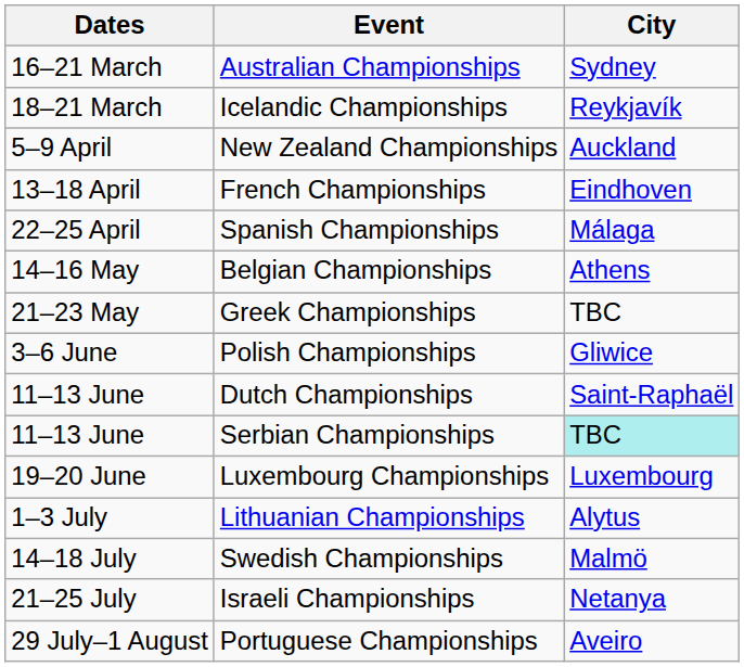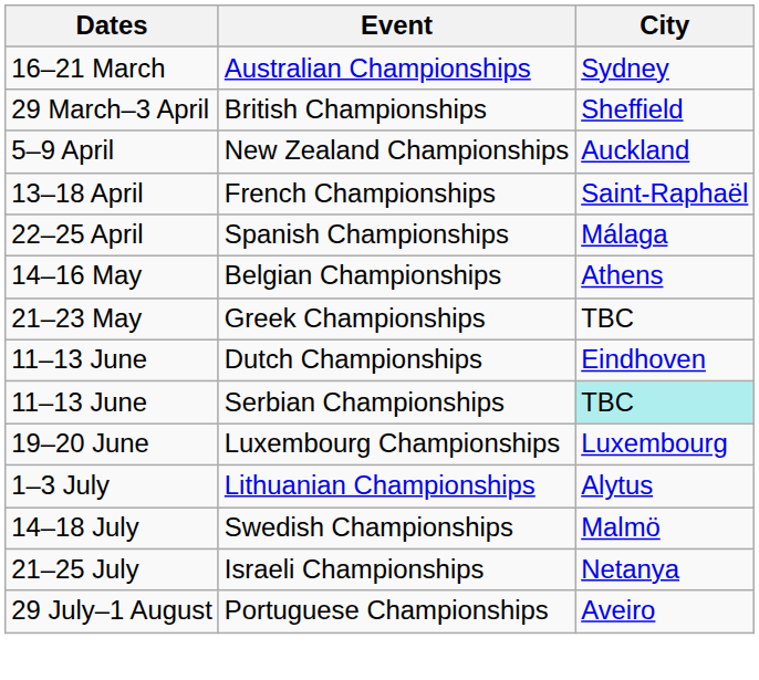 <table class="wikitable">
 <tr>
 <th>Dates</th>
 <th>Event</th>
 <th>City</th>
 </tr>
 <tr>
 <td>16–21 March</td>
 <td> <a href='#'>Australian Championships</a></td>
 <td><a href='#'>Sydney</a></td>
 </tr>
 <tr>
-<td>18–21 March</td>
-<td> Icelandic Championships</td>
-<td><a href='#'>Reykjavík</a></td>
+<td>29 March–3 April</td>
+<td> British Championships</td>
+<td><a href='#'>Sheffield</a></td>
 </tr>
 <tr>
 <td>5–9 April</td>
 <td> New Zealand Championships</td>
 <td><a href='#'>Auckland</a></td>
 </tr>
 <tr>
 <td>13–18 April</td>
 <td> French Championships</td>
-<td><a href='#'>Eindhoven</a></td>
+<td><a href='#'>Saint-Raphaël</a></td>
 </tr>
 <tr>
 <td>22–25 April</td>
 <td> Spanish Championships</td>
 <td><a href='#'>Málaga</a></td>
 </tr>
 <tr>
 <td>14–16 May</td>
 <td> Belgian Championships</td>
 <td><a href='#'>Athens</a></td>
 </tr>
 <tr>
 <td>21–23 May</td>
 <td> Greek Championships</td>
 <td>TBC</td>
 </tr>
 <tr>
-<td>3–6 June</td>
-<td> Polish Championships</td>
-<td><a href='#'>Gliwice</a></td>
-</tr>
-<tr>
 <td>11–13 June</td>
 <td> Dutch Championships</td>
-<td><a href='#'>Saint-Raphaël</a></td>
+<td><a href='#'>Eindhoven</a></td>
 </tr>
 <tr>
 <td>11–13 June</td>
 <td> Serbian Championships</td>
 <td style="background: paleturquoise;">TBC</td>
 </tr>
 <tr>
 <td>19–20 June</td>
 <td> Luxembourg Championships</td>
 <td><a href='#'>Luxembourg</a></td>
 </tr>
 <tr>
 <td>1–3 July</td>
 <td> <a href='#'>Lithuanian Championships</a></td>
 <td><a href='#'>Alytus</a></td>
 </tr>
 <tr>
 <td>14–18 July</td>
 <td> Swedish Championships</td>
 <td><a href='#'>Malmö</a></td>
 </tr>
 <tr>
 <td>21–25 July</td>
 <td> Israeli Championships</td>
 <td><a href='#'>Netanya</a></td>
 </tr>
 <tr>
 <td>29 July–1 August</td>
 <td> Portuguese Championships</td>
 <td><a href='#'>Aveiro</a></td>
 </tr>
 </table>
